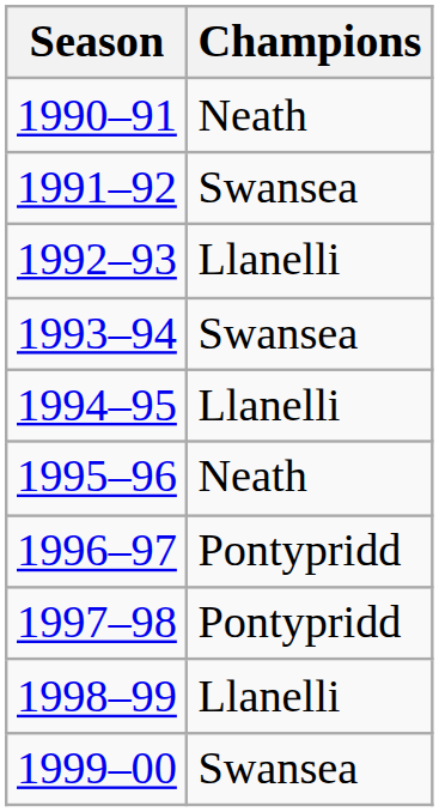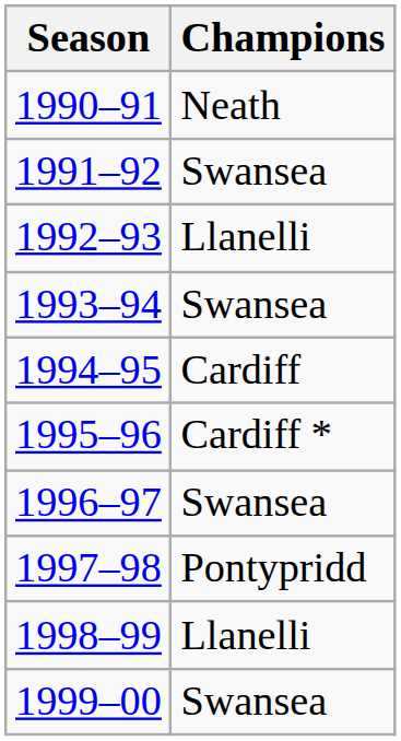 <table class="wikitable">
 <tr>
 <th>Season</th>
 <th>Champions</th>
 </tr>
 <tr>
 <td><a href='#'>1990–91</a></td>
 <td>Neath</td>
 </tr>
 <tr>
 <td><a href='#'>1991–92</a></td>
 <td>Swansea</td>
 </tr>
 <tr>
 <td><a href='#'>1992–93</a></td>
 <td>Llanelli</td>
 </tr>
 <tr>
 <td><a href='#'>1993–94</a></td>
 <td>Swansea</td>
 </tr>
 <tr>
 <td><a href='#'>1994–95</a></td>
-<td>Llanelli</td>
+<td>Cardiff</td>
 </tr>
 <tr>
 <td><a href='#'>1995–96</a></td>
-<td>Neath</td>
+<td>Cardiff *</td>
 </tr>
 <tr>
 <td><a href='#'>1996–97</a></td>
-<td>Pontypridd</td>
+<td>Swansea</td>
 </tr>
 <tr>
 <td><a href='#'>1997–98</a></td>
 <td>Pontypridd</td>
 </tr>
 <tr>
 <td><a href='#'>1998–99</a></td>
 <td>Llanelli</td>
 </tr>
 <tr>
 <td><a href='#'>1999–00</a></td>
 <td>Swansea</td>
 </tr>
 </table>
